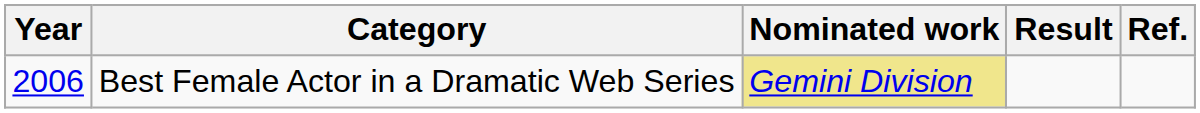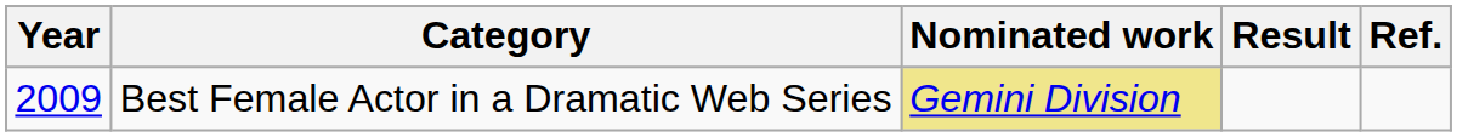 <table class="wikitable">
 <tr>
 <th>Year</th>
 <th>Category</th>
 <th>Nominated work</th>
 <th>Result</th>
 <th>Ref.</th>
 </tr>
 <tr>
-<td><a href='#'>2006</a></td>
+<td><a href='#'>2009</a></td>
 <td>Best Female Actor in a Dramatic Web Series</td>
 <td style="background: khaki;"><em><a href='#'>Gemini Division</a></em></td>
 <td></td>
 <td></td>
 </tr>
 </table>
